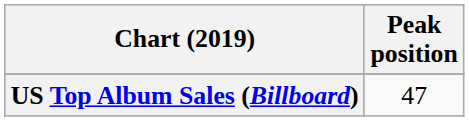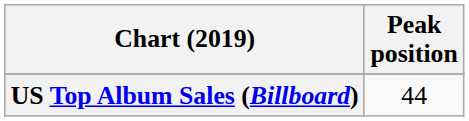 <table class="wikitable plainrowheaders" style="text-align:center">
 <tr>
 <th scope="col">Chart (2019)</th>
 <th scope="col">Peak<br>position</th>
 </tr>
 <tr>
 </tr>
 <tr>
 <th scope="row">US <a href='#'>Top Album Sales</a> (<em><a href='#'>Billboard</a></em>)</th>
-<td>47</td>
+<td>44</td>
 </tr>
 </table>
